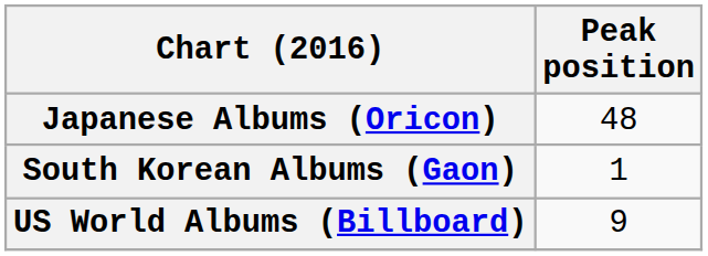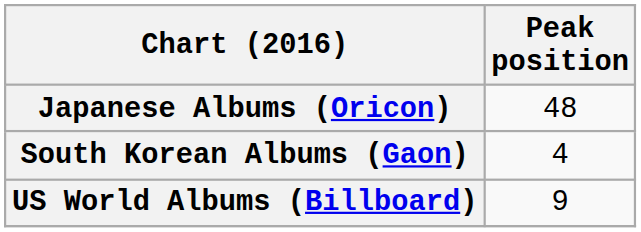 <table class="wikitable plainrowheaders" style="text-align:center">
 <tr>
 <th scope="col">Chart (2016)</th>
 <th scope="col">Peak<br>position</th>
 </tr>
 <tr>
 <th scope="row">Japanese Albums (<a href='#'>Oricon</a>)</th>
 <td>48</td>
 </tr>
 <tr>
 <th scope="row">South Korean Albums (<a href='#'>Gaon</a>)</th>
-<td>1</td>
+<td>4</td>
 </tr>
 <tr>
 <th scope="row">US World Albums (<a href='#'>Billboard</a>)</th>
 <td>9</td>
 </tr>
 <tr>
 </tr>
 </table>
